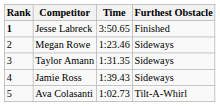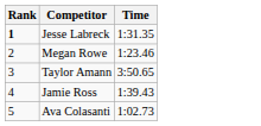 <table class="wikitable sortable mw-collapsible">
 <tr>
 <th>Rank</th>
 <th>Competitor</th>
 <th>Time</th>
-<th>Furthest Obstacle</th>
 </tr>
 <tr>
 <td><strong>1</strong></td>
 <td>Jesse Labreck</td>
-<td>3:50.65</td>
-<td>Finished</td>
+<td>1:31.35</td>
 </tr>
 <tr>
 <td>2</td>
 <td>Megan Rowe</td>
 <td>1:23.46</td>
-<td>Sideways</td>
 </tr>
 <tr>
 <td>3</td>
 <td>Taylor Amann</td>
-<td>1:31.35</td>
-<td>Sideways</td>
+<td>3:50.65</td>
 </tr>
 <tr>
 <td>4</td>
 <td>Jamie Ross</td>
 <td>1:39.43</td>
-<td>Sideways</td>
 </tr>
 <tr>
 <td>5</td>
 <td>Ava Colasanti</td>
 <td>1:02.73</td>
-<td>Tilt-A-Whirl</td>
 </tr>
 </table>
